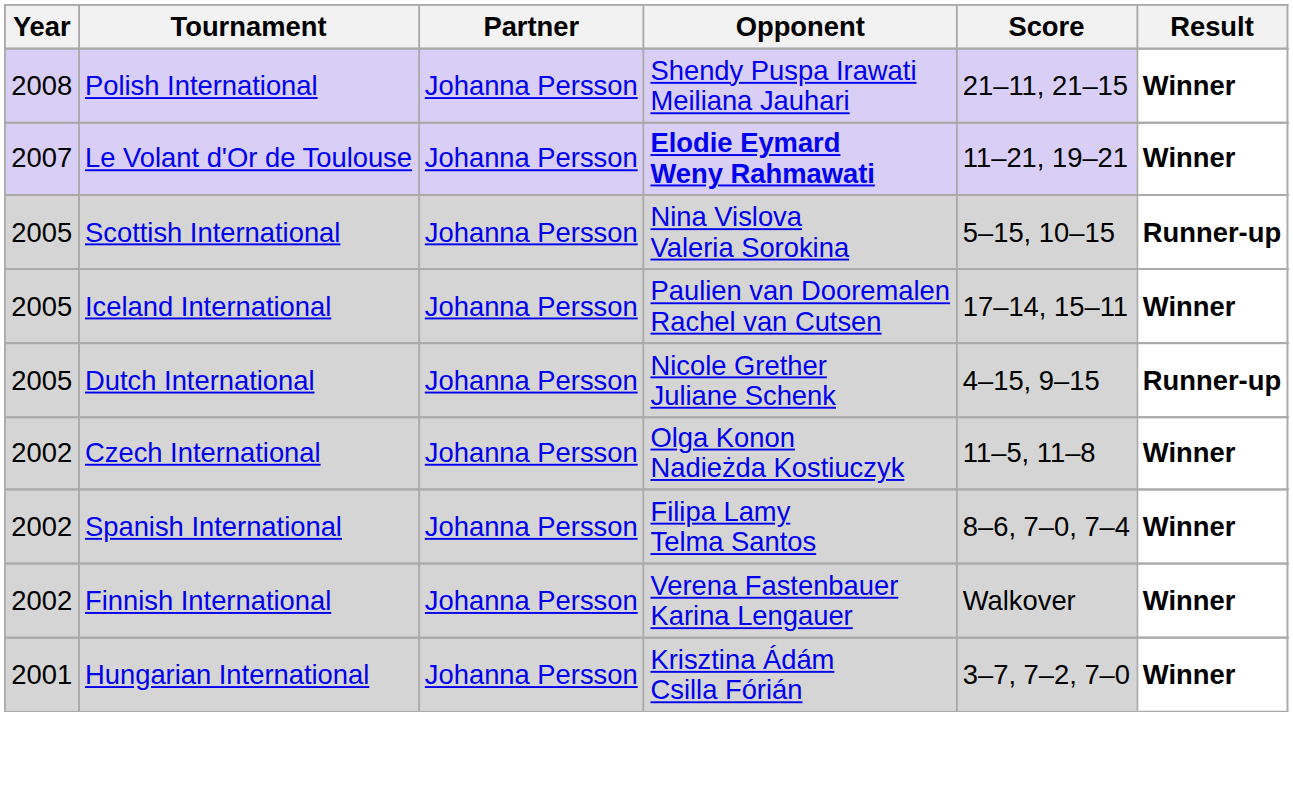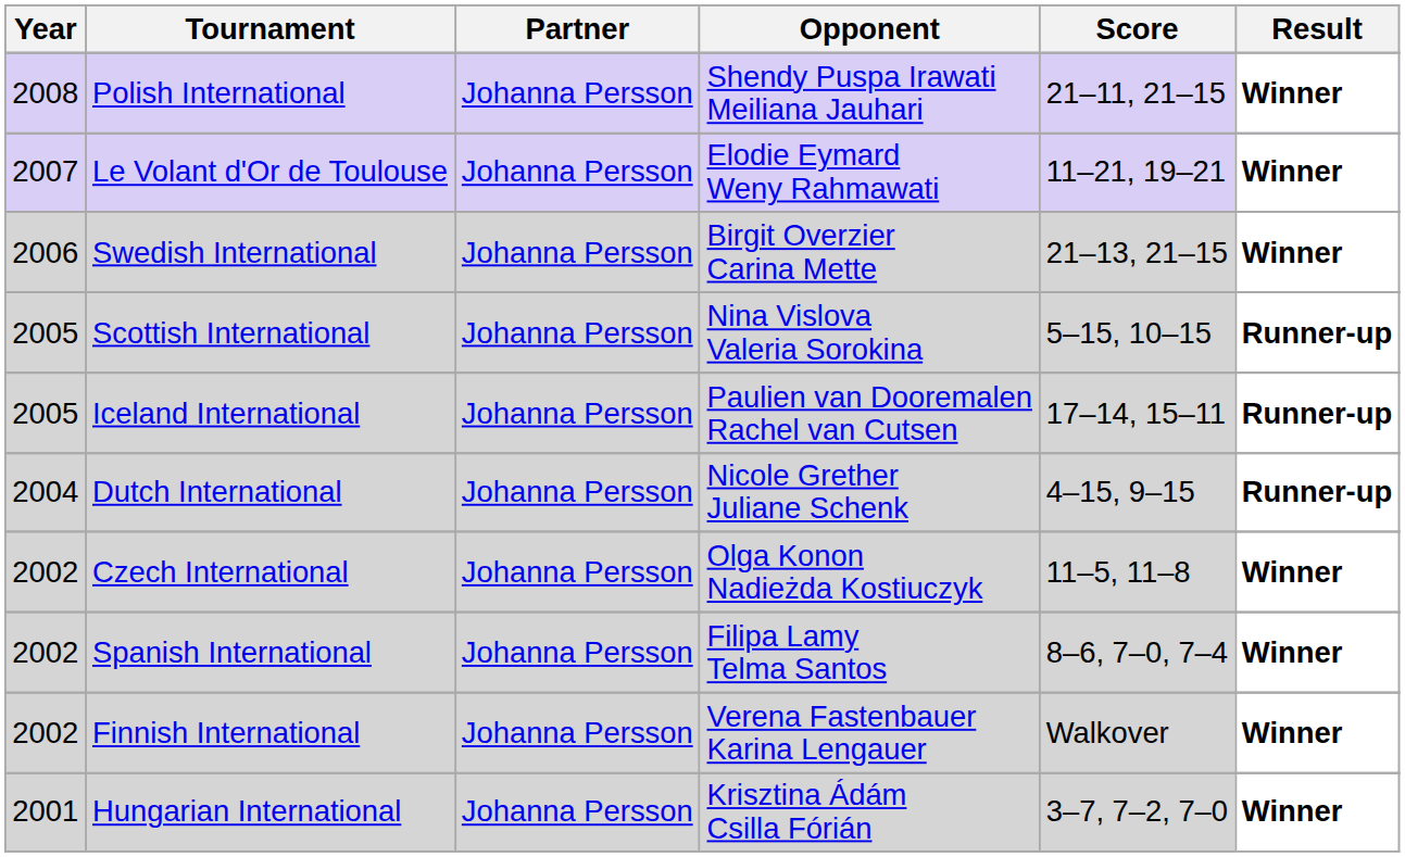 <table class="sortable wikitable" style="font-size: 90%;">
 <tr>
 <th>Year</th>
 <th>Tournament</th>
 <th>Partner</th>
 <th>Opponent</th>
 <th>Score</th>
 <th>Result</th>
 </tr>
 <tr>
 </tr>
 <tr style="background:#D8CEF6">
 <td align="center">2008</td>
 <td align="left"><a href='#'>Polish International</a></td>
 <td align="left"> <a href='#'>Johanna Persson</a></td>
 <td align="left"> <a href='#'>Shendy Puspa Irawati</a><br> <a href='#'>Meiliana Jauhari</a></td>
 <td align="left">21–11, 21–15</td>
 <td style="text-align:left; background:white"> <strong>Winner</strong></td>
 </tr>
 <tr>
 </tr>
 <tr style="background:#D8CEF6">
 <td align="center">2007</td>
 <td align="left"><a href='#'>Le Volant d'Or de Toulouse</a></td>
 <td align="left"> <a href='#'>Johanna Persson</a></td>
-<td align="left"><strong> <a href='#'>Elodie Eymard</a><br> <a href='#'>Weny Rahmawati</a></strong></td>
+<td align="left"> <a href='#'>Elodie Eymard</a><br> <a href='#'>Weny Rahmawati</a></td>
 <td align="left">11–21, 19–21</td>
 <td style="text-align:left; background:white"> <strong>Winner</strong></td>
 </tr>
 <tr>
+</tr>
+<tr style="background:#D5D5D5">
+<td align="center">2006</td>
+<td align="left"><a href='#'>Swedish International</a></td>
+<td align="left"> <a href='#'>Johanna Persson</a></td>
+<td align="left"> <a href='#'>Birgit Overzier</a><br> <a href='#'>Carina Mette</a></td>
+<td align="left">21–13, 21–15</td>
+<td style="text-align:left; background:white"> <strong>Winner</strong></td>
 </tr>
 <tr>
 </tr>
 <tr style="background:#D5D5D5">
 <td align="center">2005</td>
 <td align="left"><a href='#'>Scottish International</a></td>
 <td align="left"> <a href='#'>Johanna Persson</a></td>
 <td align="left"> <a href='#'>Nina Vislova</a><br> <a href='#'>Valeria Sorokina</a></td>
 <td align="left">5–15, 10–15</td>
 <td style="text-align:left; background:white"> <strong>Runner-up</strong></td>
 </tr>
 <tr>
 </tr>
 <tr style="background:#D5D5D5">
 <td align="center">2005</td>
 <td align="left"><a href='#'>Iceland International</a></td>
 <td align="left"> <a href='#'>Johanna Persson</a></td>
 <td align="left"> <a href='#'>Paulien van Dooremalen</a><br> <a href='#'>Rachel van Cutsen</a></td>
 <td align="left">17–14, 15–11</td>
-<td style="text-align:left; background:white"> <strong>Winner</strong></td>
+<td style="text-align:left; background:white"> <strong>Runner-up</strong></td>
 </tr>
 <tr>
 </tr>
 <tr style="background:#D5D5D5">
-<td align="center">2005</td>
+<td align="center">2004</td>
 <td align="left"><a href='#'>Dutch International</a></td>
 <td align="left"> <a href='#'>Johanna Persson</a></td>
 <td align="left"> <a href='#'>Nicole Grether</a><br> <a href='#'>Juliane Schenk</a></td>
 <td align="left">4–15, 9–15</td>
 <td style="text-align:left; background:white"> <strong>Runner-up</strong></td>
 </tr>
 <tr>
 </tr>
 <tr style="background:#D5D5D5">
 <td align="center">2002</td>
 <td align="left"><a href='#'>Czech International</a></td>
 <td align="left"> <a href='#'>Johanna Persson</a></td>
 <td align="left"> <a href='#'>Olga Konon</a><br> <a href='#'>Nadieżda Kostiuczyk</a></td>
 <td align="left">11–5, 11–8</td>
 <td style="text-align:left; background:white"> <strong>Winner</strong></td>
 </tr>
 <tr>
 </tr>
 <tr style="background:#D5D5D5">
 <td align="center">2002</td>
 <td align="left"><a href='#'>Spanish International</a></td>
 <td align="left"> <a href='#'>Johanna Persson</a></td>
 <td align="left"> <a href='#'>Filipa Lamy</a><br> <a href='#'>Telma Santos</a></td>
 <td align="left">8–6, 7–0, 7–4</td>
 <td style="text-align:left; background:white"> <strong>Winner</strong></td>
 </tr>
 <tr>
 </tr>
 <tr style="background:#D5D5D5">
 <td align="center">2002</td>
 <td align="left"><a href='#'>Finnish International</a></td>
 <td align="left"> <a href='#'>Johanna Persson</a></td>
 <td align="left"> <a href='#'>Verena Fastenbauer</a><br> <a href='#'>Karina Lengauer</a></td>
 <td align="left">Walkover</td>
 <td style="text-align:left; background:white"> <strong>Winner</strong></td>
 </tr>
 <tr>
 </tr>
 <tr style="background:#D5D5D5">
 <td align="center">2001</td>
 <td align="left"><a href='#'>Hungarian International</a></td>
 <td align="left"> <a href='#'>Johanna Persson</a></td>
 <td align="left"> <a href='#'>Krisztina Ádám</a><br> <a href='#'>Csilla Fórián</a></td>
 <td align="left">3–7, 7–2, 7–0</td>
 <td style="text-align:left; background:white"> <strong>Winner</strong></td>
 </tr>
 </table>
